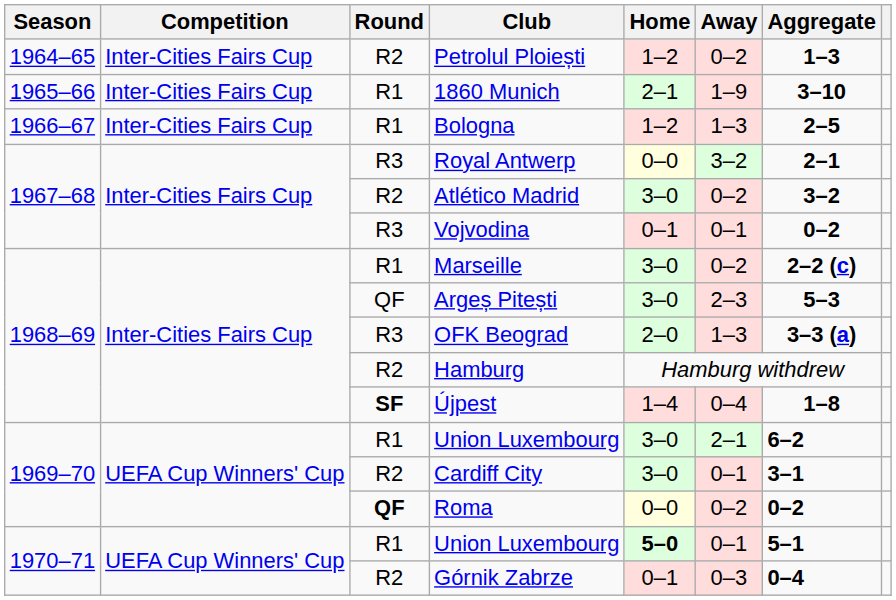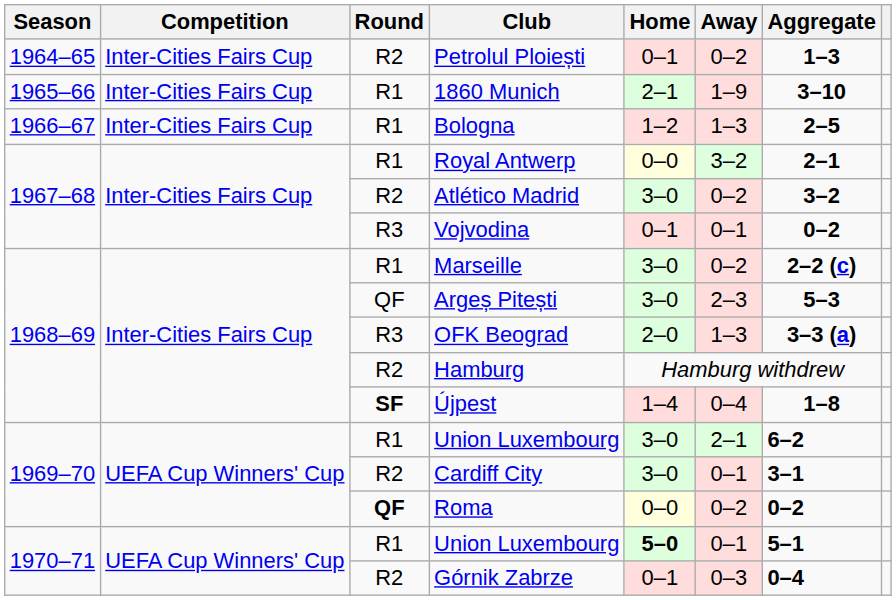 <table class="wikitable">
 <tr>
 <th>Season</th>
 <th>Competition</th>
 <th>Round</th>
 <th>Club</th>
 <th>Home</th>
 <th>Away</th>
 <th>Aggregate</th>
 <th></th>
 </tr>
 <tr>
 <td align="center"><a href='#'>1964–65</a></td>
 <td><a href='#'>Inter-Cities Fairs Cup</a></td>
 <td align="center">R2</td>
 <td> <a href='#'>Petrolul Ploiești</a></td>
-<td style="text-align:center; background:#fdd;">1–2</td>
+<td style="text-align:center; background:#fdd;">0–1</td>
 <td style="text-align:center; background:#fdd;">0–2</td>
 <td align="center"><strong>1–3</strong></td>
 <td></td>
 </tr>
 <tr>
 <td align="center"><a href='#'>1965–66</a></td>
 <td><a href='#'>Inter-Cities Fairs Cup</a></td>
 <td align="center">R1</td>
 <td> <a href='#'>1860 Munich</a></td>
 <td style="text-align:center; background:#dfd;">2–1</td>
 <td style="text-align:center; background:#fdd;">1–9</td>
 <td align="center"><strong>3–10</strong></td>
 <td></td>
 </tr>
 <tr>
 <td align="center"><a href='#'>1966–67</a></td>
 <td><a href='#'>Inter-Cities Fairs Cup</a></td>
 <td align="center">R1</td>
 <td> <a href='#'>Bologna</a></td>
 <td style="text-align:center; background:#fdd;">1–2</td>
 <td style="text-align:center; background:#fdd;">1–3</td>
 <td align="center"><strong>2–5</strong></td>
 <td></td>
 </tr>
 <tr>
 <td rowspan="3" align="center"><a href='#'>1967–68</a></td>
 <td rowspan="3"><a href='#'>Inter-Cities Fairs Cup</a></td>
-<td align="center">R3</td>
+<td align="center">R1</td>
 <td> <a href='#'>Royal Antwerp</a></td>
 <td style="text-align:center; background:#ffd;">0–0</td>
 <td style="text-align:center; background:#dfd;">3–2</td>
 <td align="center"><strong>2–1</strong></td>
 <td></td>
 </tr>
 <tr>
 <td align="center">R2</td>
 <td> <a href='#'>Atlético Madrid</a></td>
 <td style="text-align:center; background:#dfd;">3–0</td>
 <td style="text-align:center; background:#fdd;">0–2</td>
 <td align="center"><strong>3–2</strong></td>
 <td></td>
 </tr>
 <tr>
 <td align="center">R3</td>
 <td> <a href='#'>Vojvodina</a></td>
 <td style="text-align:center; background:#fdd;">0–1</td>
 <td style="text-align:center; background:#fdd;">0–1</td>
 <td align="center"><strong>0–2</strong></td>
 <td></td>
 </tr>
 <tr>
 <td rowspan="5" align="center"><a href='#'>1968–69</a></td>
 <td rowspan="5"><a href='#'>Inter-Cities Fairs Cup</a></td>
 <td align="center">R1</td>
 <td> <a href='#'>Marseille</a></td>
 <td style="text-align:center; background:#dfd;">3–0</td>
 <td style="text-align:center; background:#fdd;">0–2</td>
 <td align="center"><strong>2–2 (<a href='#'>c</a>)</strong></td>
 <td></td>
 </tr>
 <tr>
 <td align="center">QF</td>
 <td> <a href='#'>Argeș Pitești</a></td>
 <td style="text-align:center; background:#dfd;">3–0</td>
 <td style="text-align:center; background:#fdd;">2–3</td>
 <td align="center"><strong>5–3</strong></td>
 <td></td>
 </tr>
 <tr>
 <td align="center">R3</td>
 <td> <a href='#'>OFK Beograd</a></td>
 <td style="text-align:center; background:#dfd;">2–0</td>
 <td style="text-align:center; background:#fdd;">1–3</td>
 <td align="center"><strong>3–3  (<a href='#'>a</a>)</strong></td>
 <td></td>
 </tr>
 <tr>
 <td align="center">R2</td>
 <td> <a href='#'>Hamburg</a></td>
 <td colspan="3" align="center"><em>Hamburg withdrew</em></td>
 <td></td>
 </tr>
 <tr>
 <td align="center"><strong>SF</strong></td>
 <td> <a href='#'>Újpest</a></td>
 <td style="text-align:center; background:#fdd;">1–4</td>
 <td style="text-align:center; background:#fdd;">0–4</td>
 <td align="center"><strong>1–8</strong></td>
 <td></td>
 </tr>
 <tr>
 <td rowspan="3"><a href='#'>1969–70</a></td>
 <td rowspan="3"><a href='#'>UEFA Cup Winners' Cup</a></td>
 <td align="center">R1</td>
 <td> <a href='#'>Union Luxembourg</a></td>
 <td style="text-align:center; background:#dfd;">3–0</td>
 <td style="text-align:center; background:#dfd;">2–1</td>
 <td><strong>6–2</strong></td>
 <td></td>
 </tr>
 <tr>
 <td align="center">R2</td>
 <td> <a href='#'>Cardiff City</a></td>
 <td style="text-align:center; background:#dfd;">3–0</td>
 <td style="text-align:center; background:#fdd;">0–1</td>
 <td><strong>3–1</strong></td>
 <td></td>
 </tr>
 <tr>
 <td align="center"><strong>QF</strong></td>
 <td> <a href='#'>Roma</a></td>
 <td style="text-align:center; background:#ffd;">0–0</td>
 <td style="text-align:center; background:#fdd;">0–2</td>
 <td><strong>0–2</strong></td>
 <td></td>
 </tr>
 <tr>
 <td rowspan="2"><a href='#'>1970–71</a></td>
 <td rowspan="2"><a href='#'>UEFA Cup Winners' Cup</a></td>
 <td align="center">R1</td>
 <td> <a href='#'>Union Luxembourg</a></td>
 <td style="text-align:center; background:#dfd;"><strong>5–0</strong></td>
 <td style="text-align:center; background:#fdd;">0–1</td>
 <td><strong>5–1</strong></td>
 <td></td>
 </tr>
 <tr>
 <td align="center">R2</td>
 <td> <a href='#'>Górnik Zabrze</a></td>
 <td style="text-align:center; background:#fdd;">0–1</td>
 <td style="text-align:center; background:#fdd;">0–3</td>
 <td><strong>0–4</strong></td>
 <td></td>
 </tr>
 </table>
